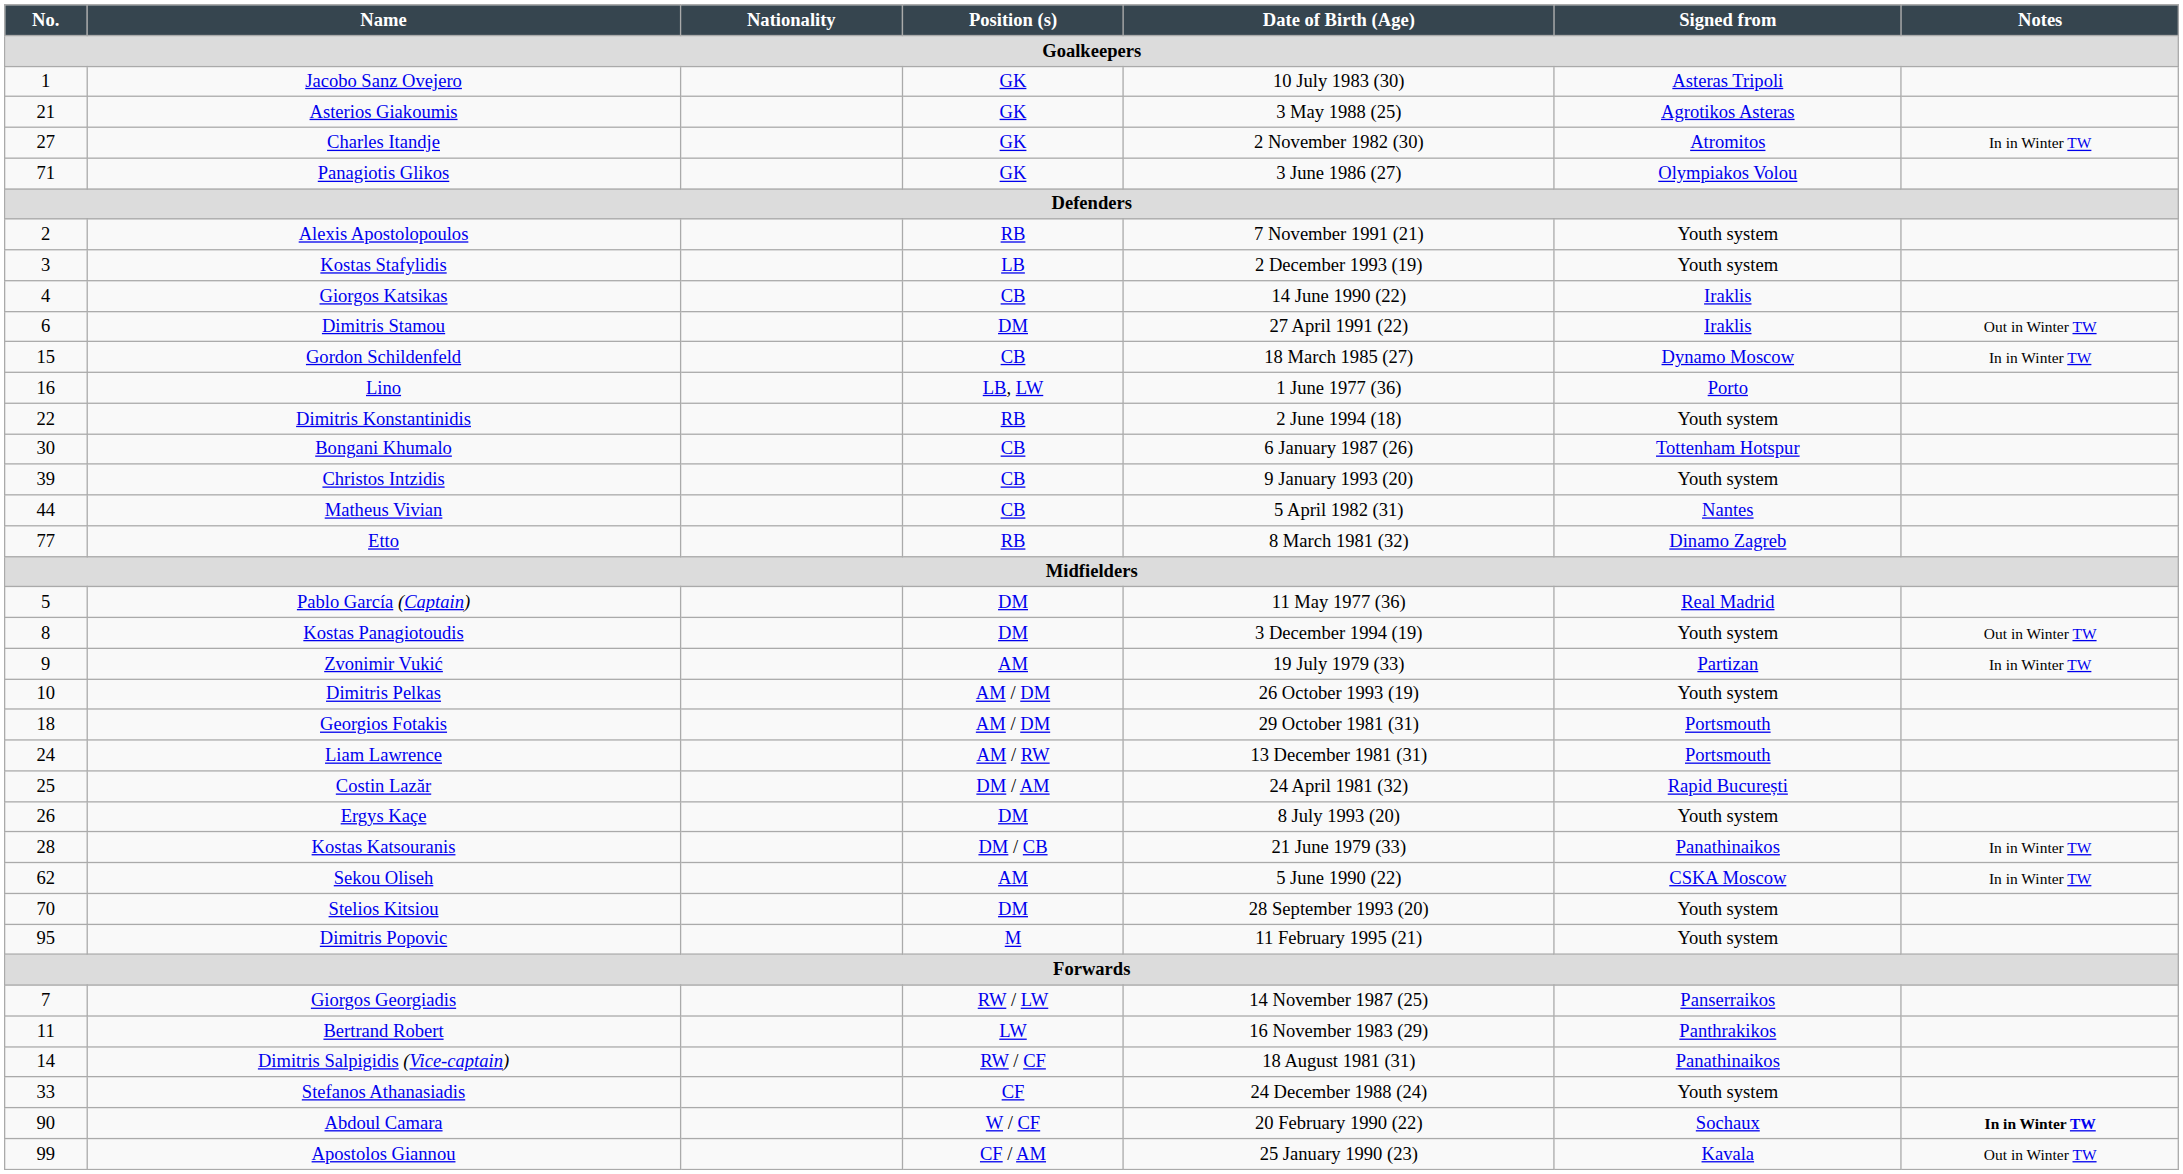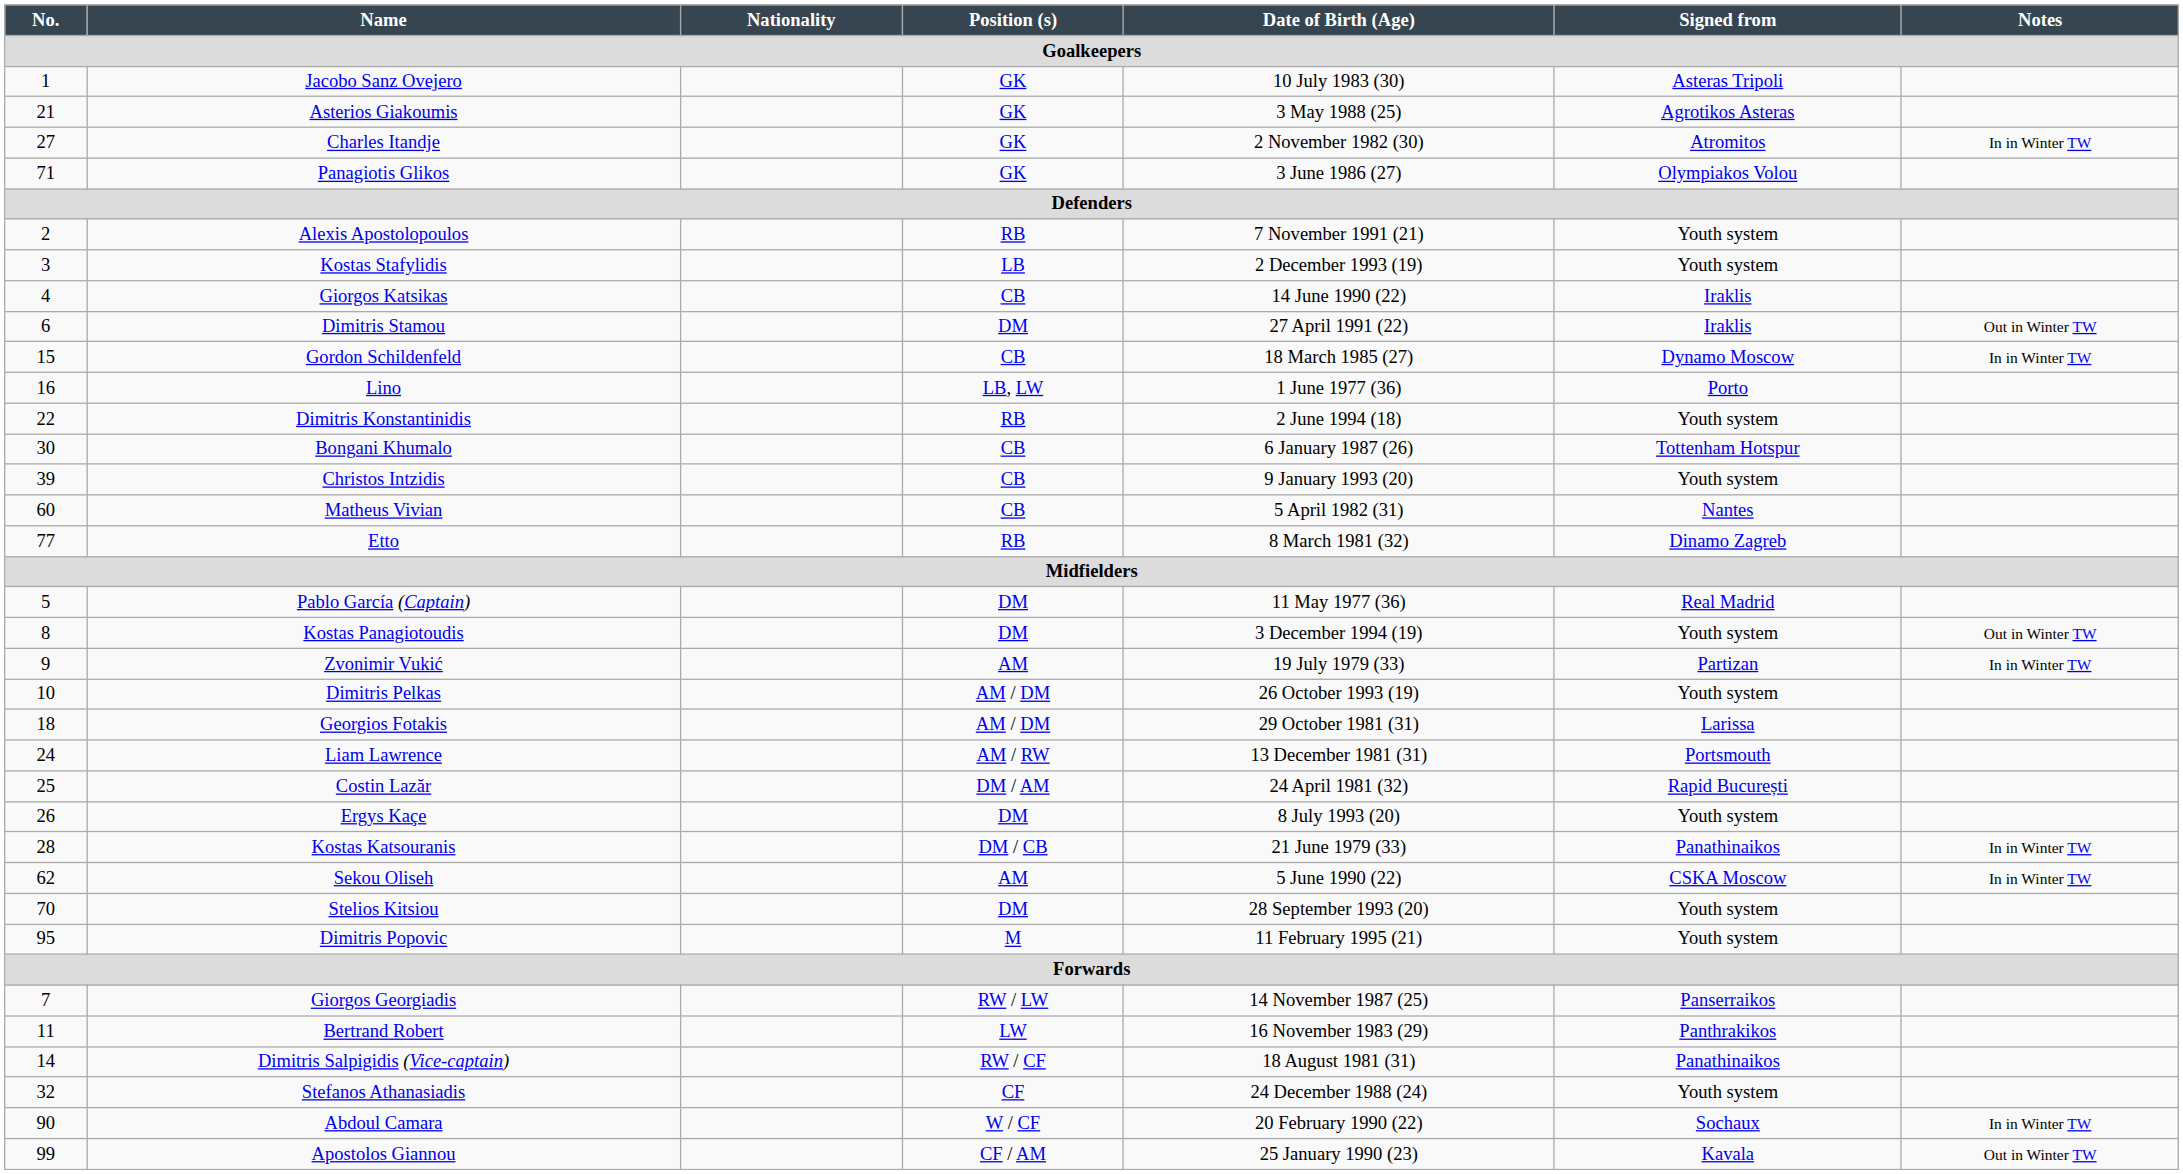 <table class="wikitable" style="text-align:center; font-size:90%; width:85%;">
 <tr>
 <th style="background:#36454F; color:white; text-align:center;">No.</th>
 <th style="background:#36454F; color:white; text-align:center;">Name</th>
 <th style="background:#36454F; color:white; text-align:center;">Nationality</th>
 <th style="background:#36454F; color:white; text-align:center;">Position (s)</th>
 <th style="background:#36454F; color:white; text-align:center;">Date of Birth (Age)</th>
 <th style="background:#36454F; color:white; text-align:center;">Signed from</th>
 <th style="background:#36454F; color:white; text-align:center;">Notes</th>
 </tr>
 <tr>
 <th colspan="7" style="background:#dcdcdc; text-align:center;">Goalkeepers</th>
 </tr>
 <tr>
 <td>1</td>
 <td><a href='#'>Jacobo Sanz Ovejero</a></td>
 <td></td>
 <td><a href='#'>GK</a></td>
 <td>10 July 1983 (30)</td>
 <td> <a href='#'>Asteras Tripoli</a></td>
 <td></td>
 </tr>
 <tr>
 <td>21</td>
 <td><a href='#'>Asterios Giakoumis</a></td>
 <td></td>
 <td><a href='#'>GK</a></td>
 <td>3 May 1988 (25)</td>
 <td> <a href='#'>Agrotikos Asteras</a></td>
 <td></td>
 </tr>
 <tr>
 <td>27</td>
 <td><a href='#'>Charles Itandje</a></td>
 <td></td>
 <td><a href='#'>GK</a></td>
 <td>2 November 1982 (30)</td>
 <td> <a href='#'>Atromitos</a></td>
 <td><small>In in Winter <a href='#'>TW</a></small></td>
 </tr>
 <tr>
 <td>71</td>
 <td><a href='#'>Panagiotis Glikos</a></td>
 <td></td>
 <td><a href='#'>GK</a></td>
 <td>3 June 1986 (27)</td>
 <td> <a href='#'>Olympiakos Volou</a></td>
 <td></td>
 </tr>
 <tr>
 <th colspan="7" style="background:#dcdcdc; text-align:center;">Defenders</th>
 </tr>
 <tr>
 <td>2</td>
 <td><a href='#'>Alexis Apostolopoulos</a></td>
 <td></td>
 <td><a href='#'>RB</a></td>
 <td>7 November 1991 (21)</td>
 <td>Youth system</td>
 <td></td>
 </tr>
 <tr>
 <td>3</td>
 <td><a href='#'>Kostas Stafylidis</a></td>
 <td></td>
 <td><a href='#'>LB</a></td>
 <td>2 December 1993 (19)</td>
 <td>Youth system</td>
 <td></td>
 </tr>
 <tr>
 <td>4</td>
 <td><a href='#'>Giorgos Katsikas</a></td>
 <td></td>
 <td><a href='#'>CB</a></td>
 <td>14 June 1990 (22)</td>
 <td> <a href='#'>Iraklis</a></td>
 <td></td>
 </tr>
 <tr>
 <td>6</td>
 <td><a href='#'>Dimitris Stamou</a></td>
 <td></td>
 <td><a href='#'>DM</a></td>
 <td>27 April 1991 (22)</td>
 <td> <a href='#'>Iraklis</a></td>
 <td><small>Out in Winter <a href='#'>TW</a></small></td>
 </tr>
 <tr>
 <td>15</td>
 <td><a href='#'>Gordon Schildenfeld</a></td>
 <td></td>
 <td><a href='#'>CB</a></td>
 <td>18 March 1985 (27)</td>
 <td> <a href='#'>Dynamo Moscow</a></td>
 <td><small>In in Winter <a href='#'>TW</a></small></td>
 </tr>
 <tr>
 <td>16</td>
 <td><a href='#'>Lino</a></td>
 <td></td>
 <td><a href='#'>LB</a>, <a href='#'>LW</a></td>
 <td>1 June 1977 (36)</td>
 <td> <a href='#'>Porto</a></td>
 <td></td>
 </tr>
 <tr>
 <td>22</td>
 <td><a href='#'>Dimitris Konstantinidis</a></td>
 <td></td>
 <td><a href='#'>RB</a></td>
 <td>2 June 1994 (18)</td>
 <td>Youth system</td>
 <td></td>
 </tr>
 <tr>
 <td>30</td>
 <td><a href='#'>Bongani Khumalo</a></td>
 <td></td>
 <td><a href='#'>CB</a></td>
 <td>6 January 1987 (26)</td>
 <td> <a href='#'>Tottenham Hotspur</a></td>
 <td></td>
 </tr>
 <tr>
 <td>39</td>
 <td><a href='#'>Christos Intzidis</a></td>
 <td></td>
 <td><a href='#'>CB</a></td>
 <td>9 January 1993 (20)</td>
 <td>Youth system</td>
 <td></td>
 </tr>
 <tr>
-<td>44</td>
+<td>60</td>
 <td><a href='#'>Matheus Vivian</a></td>
 <td></td>
 <td><a href='#'>CB</a></td>
 <td>5 April 1982 (31)</td>
 <td> <a href='#'>Nantes</a></td>
 <td></td>
 </tr>
 <tr>
 <td>77</td>
 <td><a href='#'>Etto</a></td>
 <td></td>
 <td><a href='#'>RB</a></td>
 <td>8 March 1981 (32)</td>
 <td> <a href='#'>Dinamo Zagreb</a></td>
 <td></td>
 </tr>
 <tr>
 <th colspan="7" style="background:#dcdcdc; text-align:center;">Midfielders</th>
 </tr>
 <tr>
 <td>5</td>
 <td><a href='#'>Pablo García</a> <em>(<a href='#'>Captain</a>)</em></td>
 <td></td>
 <td><a href='#'>DM</a></td>
 <td>11 May 1977 (36)</td>
 <td> <a href='#'>Real Madrid</a></td>
 <td></td>
 </tr>
 <tr>
 <td>8</td>
 <td><a href='#'>Kostas Panagiotoudis</a></td>
 <td></td>
 <td><a href='#'>DM</a></td>
 <td>3 December 1994 (19)</td>
 <td>Youth system</td>
 <td><small>Out in Winter <a href='#'>TW</a></small></td>
 </tr>
 <tr>
 <td>9</td>
 <td><a href='#'>Zvonimir Vukić</a></td>
 <td></td>
 <td><a href='#'>AM</a></td>
 <td>19 July 1979 (33)</td>
 <td>  <a href='#'>Partizan</a></td>
 <td><small>In in Winter <a href='#'>TW</a></small></td>
 </tr>
 <tr>
 <td>10</td>
 <td><a href='#'>Dimitris Pelkas</a></td>
 <td></td>
 <td><a href='#'>AM</a> / <a href='#'>DM</a></td>
 <td>26 October 1993 (19)</td>
 <td>Youth system</td>
 <td></td>
 </tr>
 <tr>
 <td>18</td>
 <td><a href='#'>Georgios Fotakis</a></td>
 <td></td>
 <td><a href='#'>AM</a> / <a href='#'>DM</a></td>
 <td>29 October 1981 (31)</td>
-<td> <a href='#'>Portsmouth</a></td>
+<td> <a href='#'>Larissa</a></td>
 <td></td>
 </tr>
 <tr>
 <td>24</td>
 <td><a href='#'>Liam Lawrence</a></td>
 <td></td>
 <td><a href='#'>AM</a> / <a href='#'>RW</a></td>
 <td>13 December 1981 (31)</td>
 <td> <a href='#'>Portsmouth</a></td>
 <td></td>
 </tr>
 <tr>
 <td>25</td>
 <td><a href='#'>Costin Lazăr</a></td>
 <td></td>
 <td><a href='#'>DM</a> / <a href='#'>AM</a></td>
 <td>24 April 1981 (32)</td>
 <td> <a href='#'>Rapid București</a></td>
 <td></td>
 </tr>
 <tr>
 <td>26</td>
 <td><a href='#'>Ergys Kaçe</a></td>
 <td></td>
 <td><a href='#'>DM</a></td>
 <td>8 July 1993 (20)</td>
 <td>Youth system</td>
 <td></td>
 </tr>
 <tr>
 <td>28</td>
 <td><a href='#'>Kostas Katsouranis</a></td>
 <td></td>
 <td><a href='#'>DM</a> / <a href='#'>CB</a></td>
 <td>21 June 1979 (33)</td>
 <td><a href='#'>Panathinaikos</a></td>
 <td><small>In in Winter <a href='#'>TW</a></small></td>
 </tr>
 <tr>
 <td>62</td>
 <td><a href='#'>Sekou Oliseh</a></td>
 <td></td>
 <td><a href='#'>AM</a></td>
 <td>5 June 1990 (22)</td>
 <td> <a href='#'>CSKA Moscow</a></td>
 <td><small>In in Winter <a href='#'>TW</a></small></td>
 </tr>
 <tr>
 <td>70</td>
 <td><a href='#'>Stelios Kitsiou</a></td>
 <td></td>
 <td><a href='#'>DM</a></td>
 <td>28 September 1993 (20)</td>
 <td>Youth system</td>
 <td></td>
 </tr>
 <tr>
 <td>95</td>
 <td><a href='#'>Dimitris Popovic</a></td>
 <td></td>
 <td><a href='#'>M</a></td>
 <td>11 February 1995 (21)</td>
 <td>Youth system</td>
 <td></td>
 </tr>
 <tr>
 <th colspan="7" style="background:#dcdcdc; text-align:center;">Forwards</th>
 </tr>
 <tr>
 <td>7</td>
 <td><a href='#'>Giorgos Georgiadis</a></td>
 <td></td>
 <td><a href='#'>RW</a> / <a href='#'>LW</a></td>
 <td>14 November 1987 (25)</td>
 <td>  <a href='#'>Panserraikos</a></td>
 <td></td>
 </tr>
 <tr>
 <td>11</td>
 <td><a href='#'>Bertrand Robert</a></td>
 <td></td>
 <td><a href='#'>LW</a></td>
 <td>16 November 1983 (29)</td>
 <td>  <a href='#'>Panthrakikos</a></td>
 <td></td>
 </tr>
 <tr>
 <td>14</td>
 <td><a href='#'>Dimitris Salpigidis</a> <em>(<a href='#'>Vice-captain</a>)</em></td>
 <td></td>
 <td><a href='#'>RW</a> / <a href='#'>CF</a></td>
 <td>18 August 1981 (31)</td>
 <td>  <a href='#'>Panathinaikos</a></td>
 <td></td>
 </tr>
 <tr>
-<td>33</td>
+<td>32</td>
 <td><a href='#'>Stefanos Athanasiadis</a></td>
 <td></td>
 <td><a href='#'>CF</a></td>
 <td>24 December 1988 (24)</td>
 <td>Youth system</td>
 <td></td>
 </tr>
 <tr>
 <td>90</td>
 <td><a href='#'>Abdoul Camara</a></td>
 <td></td>
 <td><a href='#'>W</a> / <a href='#'>CF</a></td>
 <td>20 February 1990 (22)</td>
 <td>  <a href='#'>Sochaux</a></td>
-<td><strong><small>In in Winter <a href='#'>TW</a></small></strong></td>
+<td><small>In in Winter <a href='#'>TW</a></small></td>
 </tr>
 <tr>
 <td>99</td>
 <td><a href='#'>Apostolos Giannou</a></td>
 <td></td>
 <td><a href='#'>CF</a> / <a href='#'>AM</a></td>
 <td>25 January 1990 (23)</td>
 <td> <a href='#'>Kavala</a></td>
 <td><small>Out in Winter <a href='#'>TW</a></small></td>
 </tr>
 </table>
